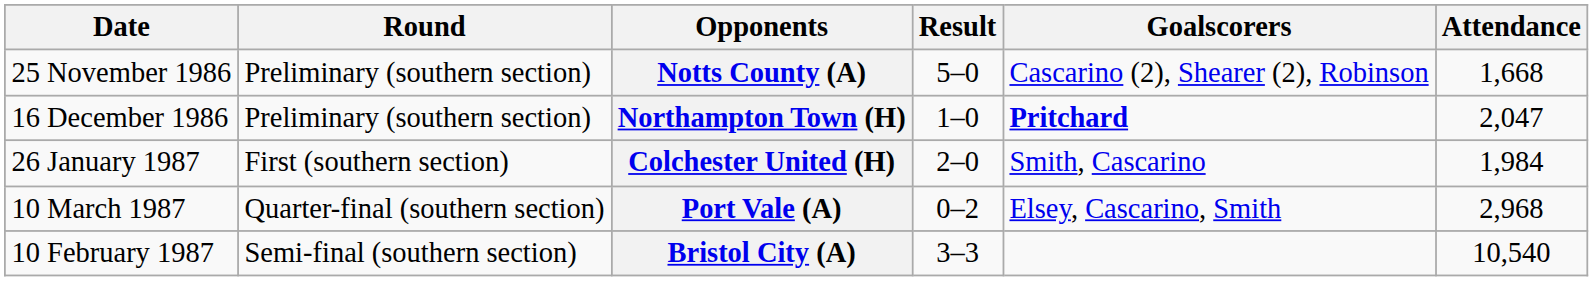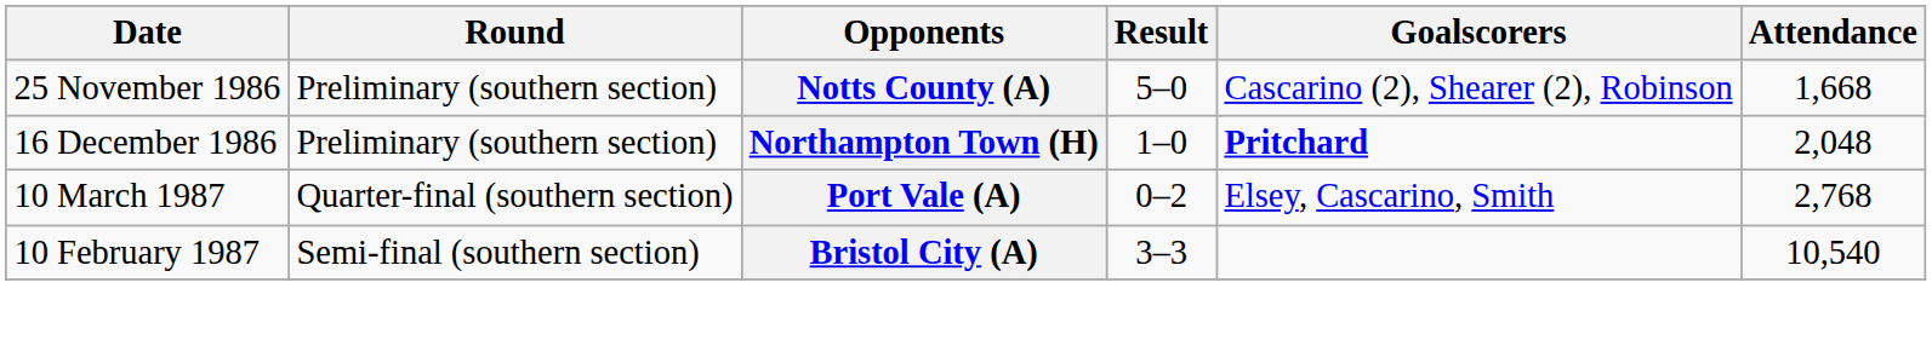 <table class="wikitable plainrowheaders sortable">
 <tr>
 <th scope=col>Date</th>
 <th scope=col>Round</th>
 <th scope=col>Opponents</th>
 <th scope=col>Result</th>
 <th scope=col class=unsortable>Goalscorers</th>
 <th scope=col>Attendance</th>
 </tr>
 <tr>
 <td>25 November 1986</td>
 <td>Preliminary (southern section)</td>
 <th scope=row><a href='#'>Notts County</a> (A)</th>
 <td align=center>5–0</td>
 <td><a href='#'>Cascarino</a> (2), <a href='#'>Shearer</a> (2), <a href='#'>Robinson</a></td>
 <td align=center>1,668</td>
 </tr>
 <tr>
 <td>16 December 1986</td>
 <td>Preliminary (southern section)</td>
 <th scope=row><a href='#'>Northampton Town</a> (H)</th>
 <td align=center>1–0</td>
 <td><strong><a href='#'>Pritchard</a></strong></td>
-<td align=center>2,047</td>
-</tr>
-<tr>
-<td>26 January 1987</td>
-<td>First (southern section)</td>
-<th scope=row><a href='#'>Colchester United</a> (H)</th>
-<td align=center>2–0</td>
-<td><a href='#'>Smith</a>, <a href='#'>Cascarino</a></td>
-<td align=center>1,984</td>
+<td align=center>2,048</td>
 </tr>
 <tr>
 <td>10 March 1987</td>
 <td>Quarter-final (southern section)</td>
 <th scope=row><a href='#'>Port Vale</a> (A)</th>
 <td align=center>0–2</td>
 <td><a href='#'>Elsey</a>, <a href='#'>Cascarino</a>, <a href='#'>Smith</a></td>
-<td align=center>2,968</td>
+<td align=center>2,768</td>
 </tr>
 <tr>
 <td>10 February 1987</td>
 <td>Semi-final (southern section)</td>
 <th scope=row><a href='#'>Bristol City</a> (A)</th>
 <td align=center>3–3</td>
 <td></td>
 <td align=center>10,540</td>
 </tr>
 </table>
